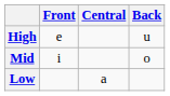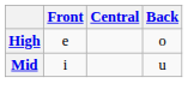 <table class="wikitable" style="text-align:center">
 <tr>
 <th></th>
 <th><a href='#'>Front</a></th>
 <th><a href='#'>Central</a></th>
 <th><a href='#'>Back</a></th>
 </tr>
 <tr>
 <th><a href='#'>High</a></th>
 <td>e</td>
 <td></td>
-<td>u</td>
+<td>o</td>
 </tr>
 <tr>
 <th><a href='#'>Mid</a></th>
 <td>i</td>
 <td></td>
-<td>o</td>
-</tr>
-<tr>
-<th><a href='#'>Low</a></th>
-<td></td>
-<td>a</td>
-<td></td>
+<td>u</td>
 </tr>
 </table>
